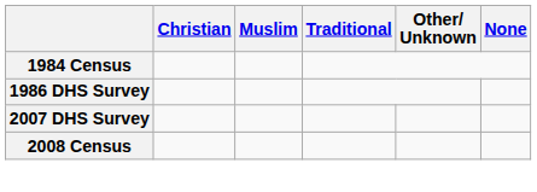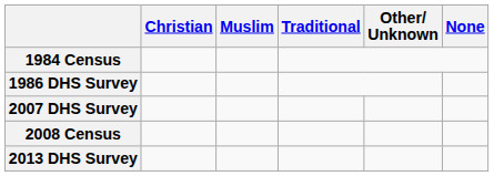 <table class="wikitable" style="font-size:90%;">
 <tr>
 <th></th>
 <th><a href='#'>Christian</a></th>
 <th><a href='#'>Muslim</a></th>
 <th><a href='#'>Traditional</a></th>
 <th>Other/<br>Unknown</th>
 <th><a href='#'>None</a></th>
 </tr>
 <tr>
 <th>1984 Census</th>
 <td></td>
 <td></td>
 <td colspan="3"></td>
 </tr>
 <tr>
 <th>1986 DHS Survey</th>
 <td></td>
 <td></td>
 <td colspan="2"></td>
 <td></td>
 </tr>
 <tr>
 <th>2007 DHS Survey</th>
 <td></td>
 <td></td>
 <td></td>
 <td></td>
 <td></td>
 </tr>
 <tr>
 <th>2008 Census</th>
 <td></td>
 <td></td>
 <td></td>
 <td></td>
 <td></td>
 </tr>
+<tr>
+<th>2013 DHS Survey</th>
+<td></td>
+<td></td>
+<td></td>
+<td></td>
+<td></td>
+</tr>
 </table>
